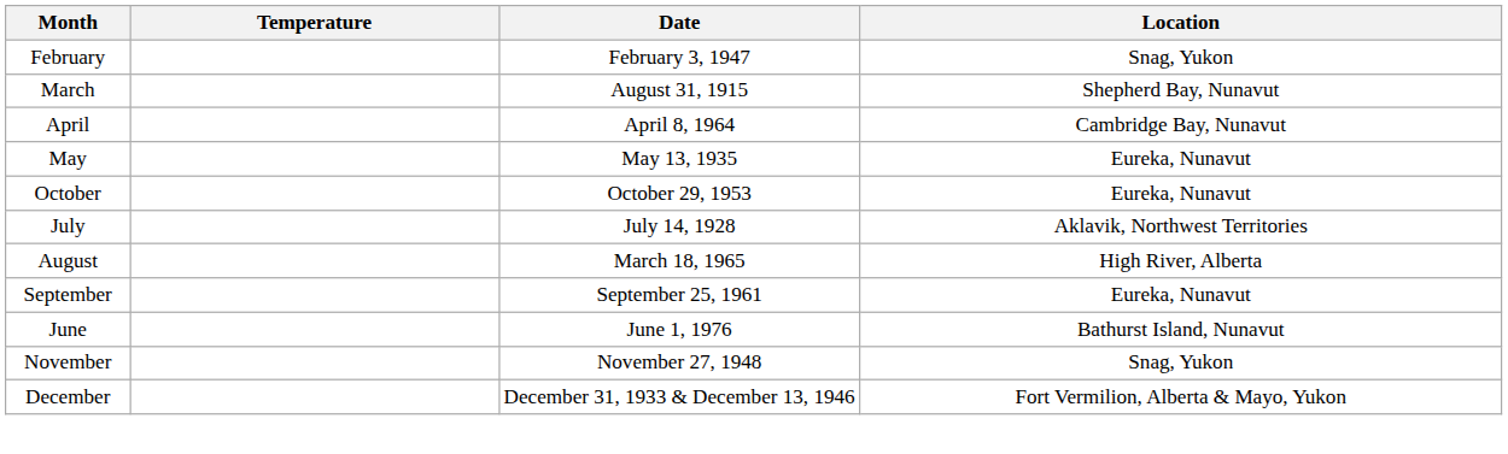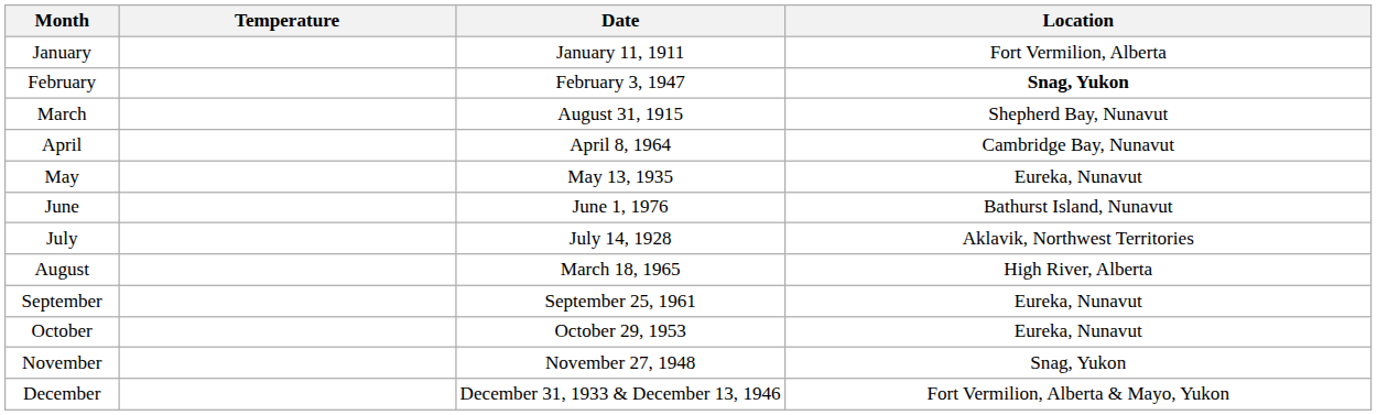 <table class="wikitable" style="font-size:90%; text-align:center; background: #FFFFFF">
 <tr>
 <th width=80 style=background: #FF0000>Month</th>
 <th width=250 style=background: #FFFFFF>Temperature</th>
 <th width=245 style=background: #0000FF>Date</th>
 <th width=440 style=background: #00FFFF>Location</th>
 </tr>
 <tr>
+<td>January</td>
+<td></td>
+<td>January 11, 1911</td>
+<td>Fort Vermilion, Alberta</td>
+</tr>
+<tr>
 <td>February</td>
 <td></td>
 <td>February 3, 1947</td>
-<td>Snag, Yukon</td>
+<td><strong>Snag, Yukon</strong></td>
 </tr>
 <tr>
 <td>March</td>
 <td></td>
 <td>August 31, 1915</td>
 <td>Shepherd Bay, Nunavut</td>
 </tr>
 <tr>
 <td>April</td>
 <td></td>
 <td>April 8, 1964</td>
 <td>Cambridge Bay, Nunavut</td>
 </tr>
 <tr>
 <td>May</td>
 <td></td>
 <td>May 13, 1935</td>
 <td>Eureka, Nunavut</td>
 </tr>
 <tr>
-<td>October</td>
+<td>June</td>
 <td></td>
-<td>October 29, 1953</td>
-<td>Eureka, Nunavut</td>
+<td>June 1, 1976</td>
+<td>Bathurst Island, Nunavut</td>
 </tr>
 <tr>
 <td>July</td>
 <td></td>
 <td>July 14, 1928</td>
 <td>Aklavik, Northwest Territories</td>
 </tr>
 <tr>
 <td>August</td>
 <td></td>
 <td>March 18, 1965</td>
 <td>High River, Alberta</td>
 </tr>
 <tr>
 <td>September</td>
 <td></td>
 <td>September 25, 1961</td>
 <td>Eureka, Nunavut</td>
 </tr>
 <tr>
-<td>June</td>
+<td>October</td>
 <td></td>
-<td>June 1, 1976</td>
-<td>Bathurst Island, Nunavut</td>
+<td>October 29, 1953</td>
+<td>Eureka, Nunavut</td>
 </tr>
 <tr>
 <td>November</td>
 <td></td>
 <td>November 27, 1948</td>
 <td>Snag, Yukon</td>
 </tr>
 <tr>
 <td>December</td>
 <td></td>
 <td>December 31, 1933 & December 13, 1946</td>
 <td>Fort Vermilion, Alberta & Mayo, Yukon</td>
 </tr>
 </table>
